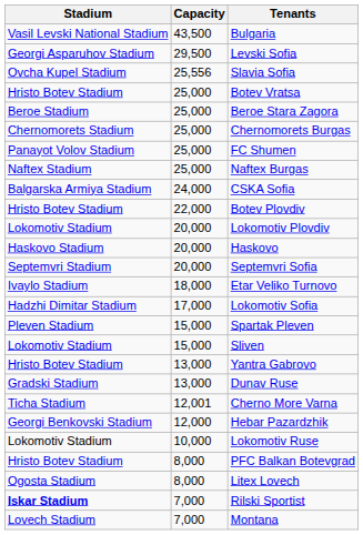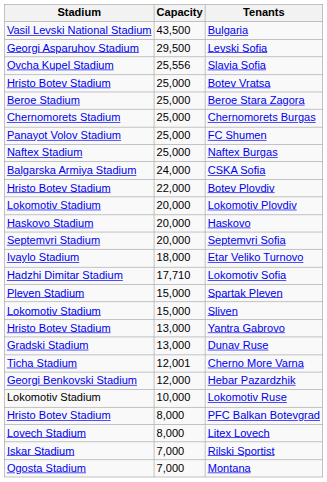 <table class="wikitable sortable">
 <tr>
 <th>Stadium</th>
 <th>Capacity</th>
 <th>Tenants</th>
 </tr>
 <tr>
 <td><a href='#'>Vasil Levski National Stadium</a></td>
 <td>43,500</td>
 <td><a href='#'>Bulgaria</a></td>
 </tr>
 <tr>
 <td><a href='#'>Georgi Asparuhov Stadium</a></td>
 <td>29,500</td>
 <td><a href='#'>Levski Sofia</a></td>
 </tr>
 <tr>
 <td><a href='#'>Ovcha Kupel Stadium</a></td>
 <td>25,556</td>
 <td><a href='#'>Slavia Sofia</a></td>
 </tr>
 <tr>
 <td><a href='#'>Hristo Botev Stadium</a></td>
 <td>25,000</td>
 <td><a href='#'>Botev Vratsa</a></td>
 </tr>
 <tr>
 <td><a href='#'>Beroe Stadium</a></td>
 <td>25,000</td>
 <td><a href='#'>Beroe Stara Zagora</a></td>
 </tr>
 <tr>
 <td><a href='#'>Chernomorets Stadium</a></td>
 <td>25,000</td>
 <td><a href='#'>Chernomorets Burgas</a></td>
 </tr>
 <tr>
 <td><a href='#'>Panayot Volov Stadium</a></td>
 <td>25,000</td>
 <td><a href='#'>FC Shumen</a></td>
 </tr>
 <tr>
 <td><a href='#'>Naftex Stadium</a></td>
 <td>25,000</td>
 <td><a href='#'>Naftex Burgas</a></td>
 </tr>
 <tr>
 <td><a href='#'>Balgarska Armiya Stadium</a></td>
 <td>24,000</td>
 <td><a href='#'>CSKA Sofia</a></td>
 </tr>
 <tr>
 <td><a href='#'>Hristo Botev Stadium</a></td>
 <td>22,000</td>
 <td><a href='#'>Botev Plovdiv</a></td>
 </tr>
 <tr>
 <td><a href='#'>Lokomotiv Stadium</a></td>
 <td>20,000</td>
 <td><a href='#'>Lokomotiv Plovdiv</a></td>
 </tr>
 <tr>
 <td><a href='#'>Haskovo Stadium</a></td>
 <td>20,000</td>
 <td><a href='#'>Haskovo</a></td>
 </tr>
 <tr>
 <td><a href='#'>Septemvri Stadium</a></td>
 <td>20,000</td>
 <td><a href='#'>Septemvri Sofia</a></td>
 </tr>
 <tr>
 <td><a href='#'>Ivaylo Stadium</a></td>
 <td>18,000</td>
 <td><a href='#'>Etar Veliko Turnovo</a></td>
 </tr>
 <tr>
 <td><a href='#'>Hadzhi Dimitar Stadium</a></td>
-<td>17,000</td>
+<td>17,710</td>
 <td><a href='#'>Lokomotiv Sofia</a></td>
 </tr>
 <tr>
 <td><a href='#'>Pleven Stadium</a></td>
 <td>15,000</td>
 <td><a href='#'>Spartak Pleven</a></td>
 </tr>
 <tr>
 <td><a href='#'>Lokomotiv Stadium</a></td>
 <td>15,000</td>
 <td><a href='#'>Sliven</a></td>
 </tr>
 <tr>
 <td><a href='#'>Hristo Botev Stadium</a></td>
 <td>13,000</td>
 <td><a href='#'>Yantra Gabrovo</a></td>
 </tr>
 <tr>
 <td><a href='#'>Gradski Stadium</a></td>
 <td>13,000</td>
 <td><a href='#'>Dunav Ruse</a></td>
 </tr>
 <tr>
 <td><a href='#'>Ticha Stadium</a></td>
 <td>12,001</td>
 <td><a href='#'>Cherno More Varna</a></td>
 </tr>
 <tr>
 <td><a href='#'>Georgi Benkovski Stadium</a></td>
 <td>12,000</td>
 <td><a href='#'>Hebar Pazardzhik</a></td>
 </tr>
 <tr>
 <td>Lokomotiv Stadium</td>
 <td>10,000</td>
 <td><a href='#'>Lokomotiv Ruse</a></td>
 </tr>
 <tr>
 <td><a href='#'>Hristo Botev Stadium</a></td>
 <td>8,000</td>
 <td><a href='#'>PFC Balkan Botevgrad</a></td>
 </tr>
 <tr>
-<td><a href='#'>Ogosta Stadium</a></td>
+<td><a href='#'>Lovech Stadium</a></td>
 <td>8,000</td>
 <td><a href='#'>Litex Lovech</a></td>
 </tr>
 <tr>
-<td><strong><a href='#'>Iskar Stadium</a></strong></td>
+<td><a href='#'>Iskar Stadium</a></td>
 <td>7,000</td>
 <td><a href='#'>Rilski Sportist</a></td>
 </tr>
 <tr>
-<td><a href='#'>Lovech Stadium</a></td>
+<td><a href='#'>Ogosta Stadium</a></td>
 <td>7,000</td>
 <td><a href='#'>Montana</a></td>
 </tr>
 </table>
